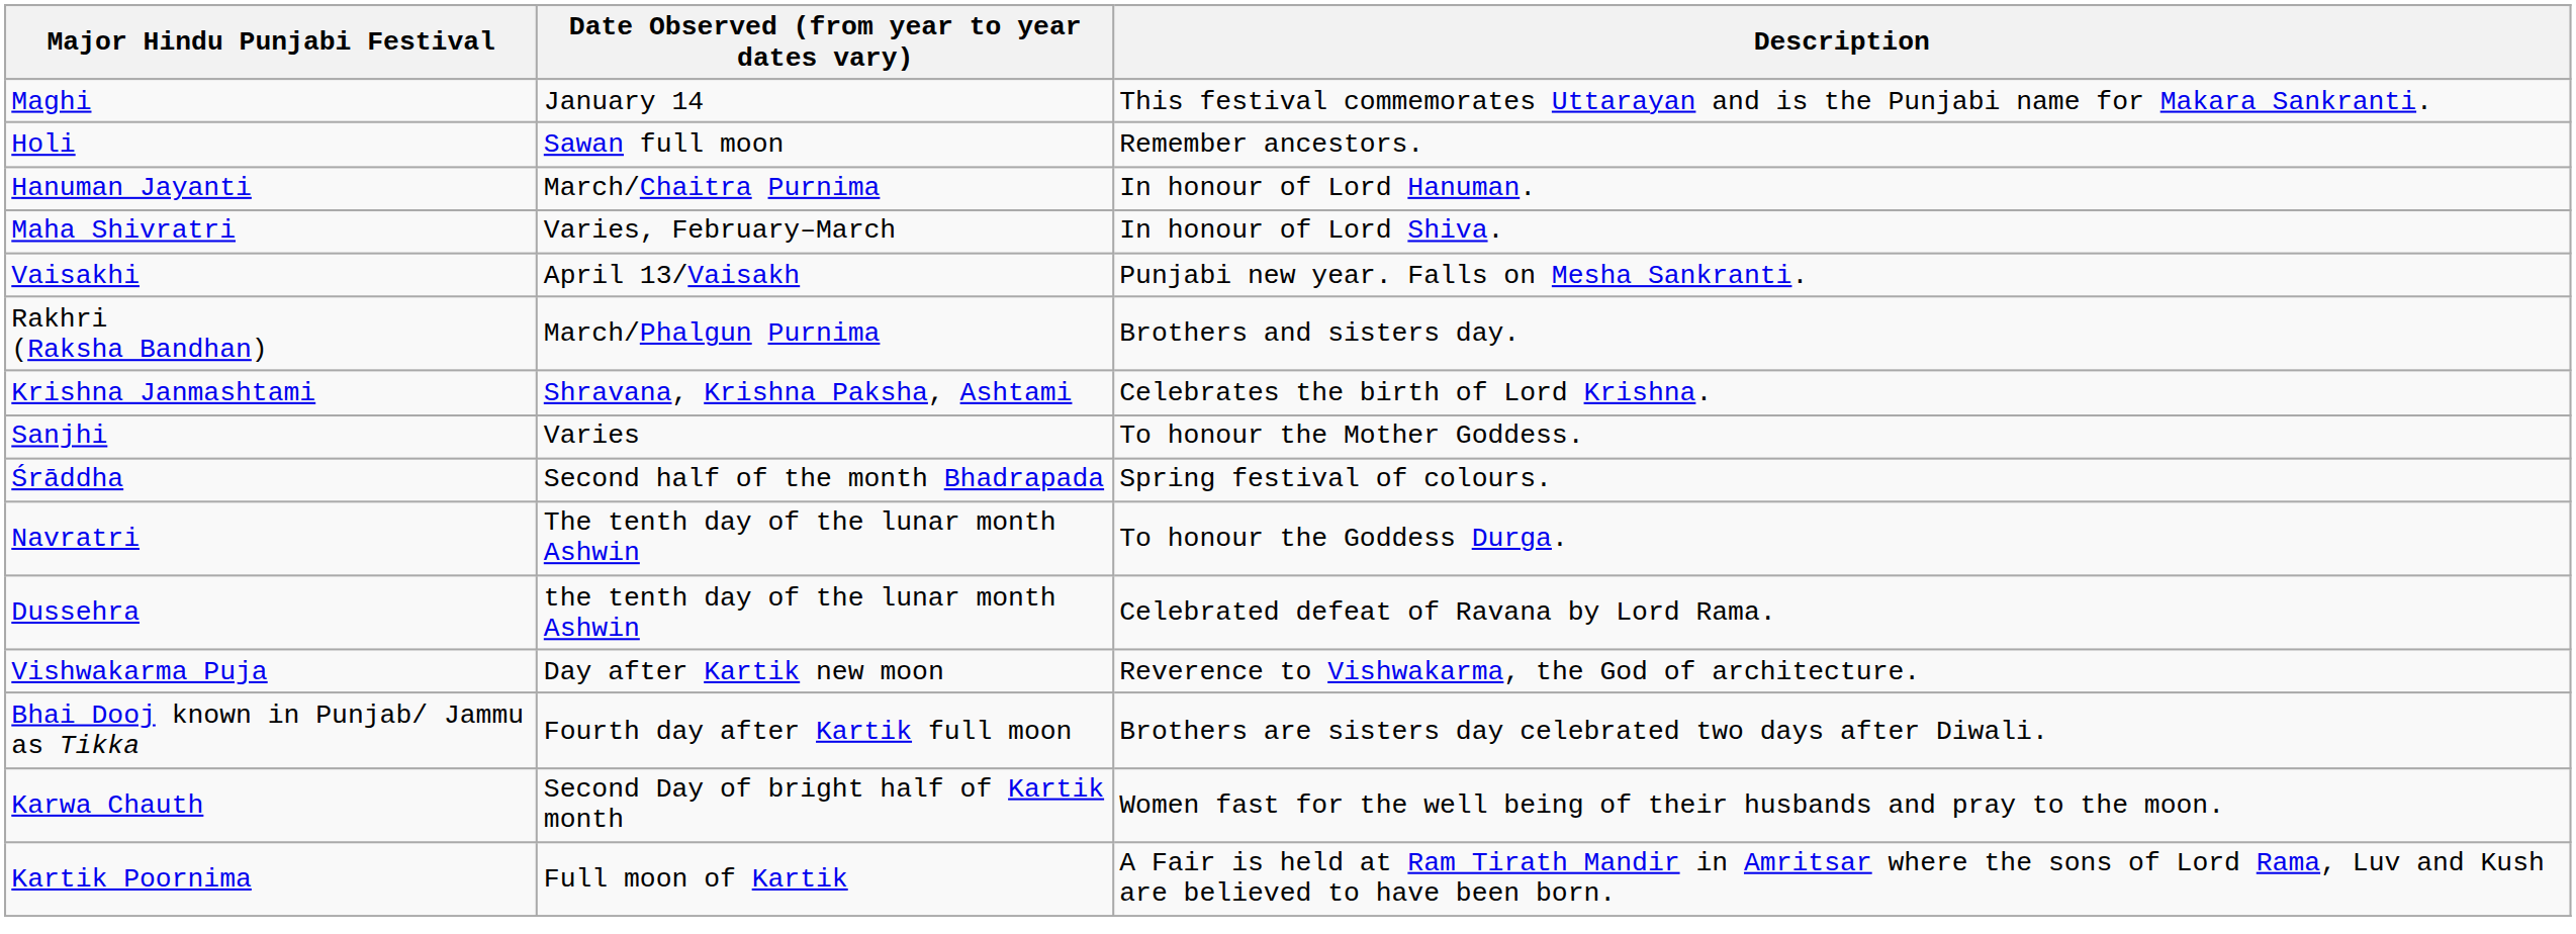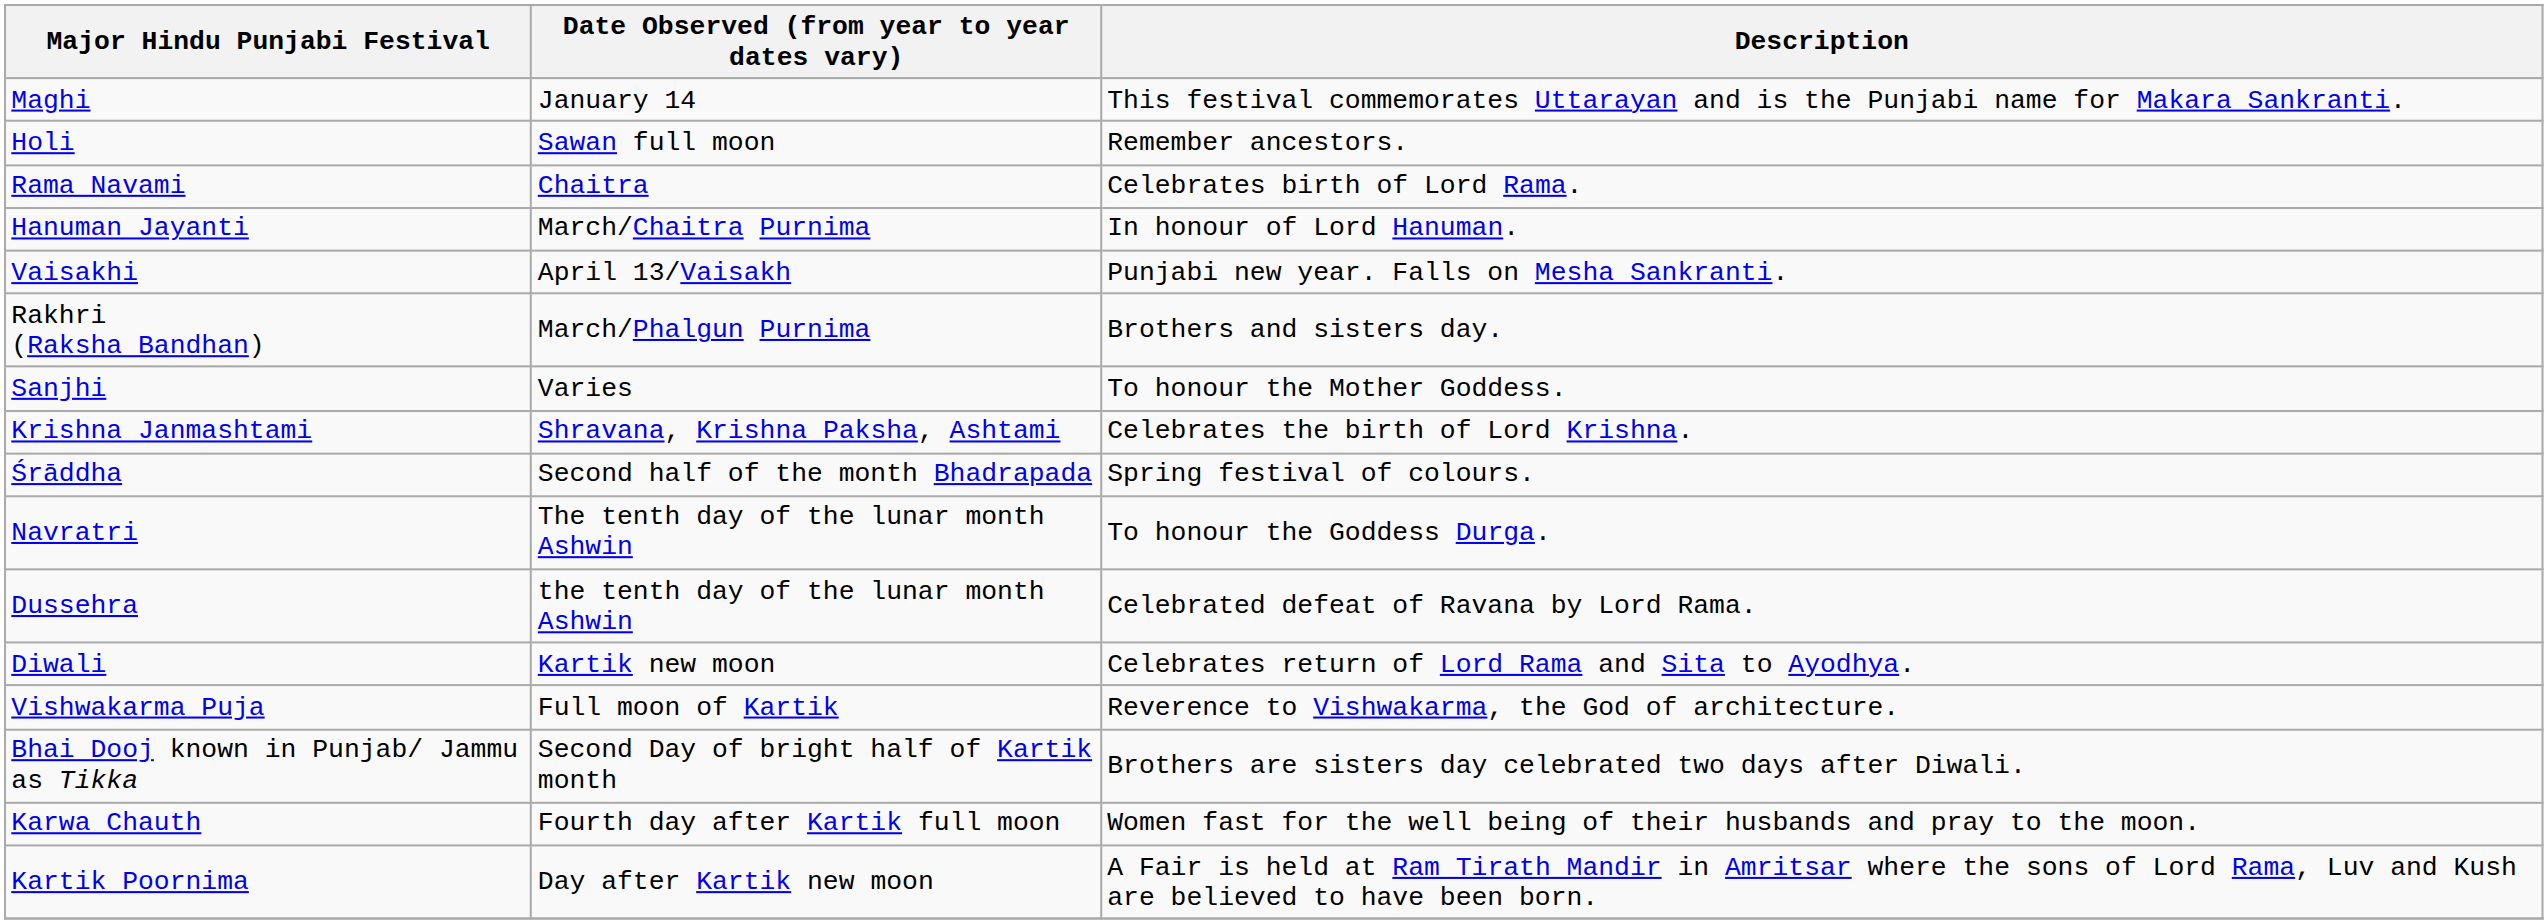 <table class="wikitable sortable plainlinks">
 <tr>
 <th>Major Hindu Punjabi Festival</th>
 <th>Date Observed (from year to year dates vary)</th>
 <th>Description</th>
 </tr>
 <tr ->
 <td><a href='#'>Maghi</a></td>
 <td>January 14</td>
 <td>This festival commemorates <a href='#'>Uttarayan</a> and is the Punjabi name for <a href='#'>Makara Sankranti</a>.</td>
 </tr>
 <tr ->
 <td><a href='#'>Holi</a></td>
 <td><a href='#'>Sawan</a> full moon</td>
 <td>Remember ancestors.</td>
 </tr>
 <tr ->
+<td><a href='#'>Rama Navami</a></td>
+<td><a href='#'>Chaitra</a></td>
+<td>Celebrates birth of Lord <a href='#'>Rama</a>.</td>
+</tr>
+<tr ->
 <td><a href='#'>Hanuman Jayanti</a></td>
 <td>March/<a href='#'>Chaitra</a> <a href='#'>Purnima</a></td>
 <td>In honour of Lord <a href='#'>Hanuman</a>.</td>
-</tr>
-<tr ->
-<td><a href='#'>Maha Shivratri</a></td>
-<td>Varies, February–March</td>
-<td>In honour of Lord <a href='#'>Shiva</a>.</td>
 </tr>
 <tr ->
 <td><a href='#'>Vaisakhi</a></td>
 <td>April 13/<a href='#'>Vaisakh</a></td>
 <td>Punjabi new year. Falls on <a href='#'>Mesha Sankranti</a>.</td>
 </tr>
 <tr ->
 <td>Rakhri<br>(<a href='#'>Raksha Bandhan</a>)</td>
 <td>March/<a href='#'>Phalgun</a> <a href='#'>Purnima</a></td>
 <td>Brothers and sisters day.</td>
 </tr>
 <tr ->
+<td><a href='#'>Sanjhi</a></td>
+<td>Varies</td>
+<td>To honour the Mother Goddess.</td>
+</tr>
+<tr ->
 <td><a href='#'>Krishna Janmashtami</a></td>
 <td><a href='#'>Shravana</a>, <a href='#'>Krishna Paksha</a>, <a href='#'>Ashtami</a></td>
 <td>Celebrates the birth of Lord <a href='#'>Krishna</a>.</td>
-</tr>
-<tr ->
-<td><a href='#'>Sanjhi</a></td>
-<td>Varies</td>
-<td>To honour the Mother Goddess.</td>
 </tr>
 <tr ->
 <td><a href='#'>Śrāddha</a></td>
 <td>Second half of the month <a href='#'>Bhadrapada</a></td>
 <td>Spring festival of colours.</td>
 </tr>
 <tr ->
 <td><a href='#'>Navratri</a></td>
 <td>The tenth day of the lunar month <a href='#'>Ashwin</a></td>
 <td>To honour the Goddess  <a href='#'>Durga</a>.</td>
 </tr>
 <tr ->
 <td><a href='#'>Dussehra</a></td>
 <td>the tenth day of the lunar month <a href='#'>Ashwin</a></td>
 <td>Celebrated defeat of Ravana by Lord Rama.</td>
 </tr>
 <tr ->
+<td><a href='#'>Diwali</a></td>
+<td><a href='#'>Kartik</a> new moon</td>
+<td>Celebrates return of <a href='#'>Lord Rama</a> and <a href='#'>Sita</a> to <a href='#'>Ayodhya</a>.</td>
+</tr>
+<tr ->
 <td><a href='#'>Vishwakarma Puja</a></td>
-<td>Day after <a href='#'>Kartik</a> new moon</td>
+<td>Full moon of <a href='#'>Kartik</a></td>
 <td>Reverence to <a href='#'>Vishwakarma</a>, the God of architecture.</td>
 </tr>
 <tr ->
 <td><a href='#'>Bhai Dooj</a> known in Punjab/ Jammu as <em>Tikka</em></td>
-<td>Fourth day after <a href='#'>Kartik</a> full moon</td>
+<td>Second Day of bright half of <a href='#'>Kartik</a> month</td>
 <td>Brothers are sisters day celebrated two days after Diwali.</td>
 </tr>
 <tr ->
 <td><a href='#'>Karwa Chauth</a></td>
-<td>Second Day of bright half of <a href='#'>Kartik</a> month</td>
+<td>Fourth day after <a href='#'>Kartik</a> full moon</td>
 <td>Women fast for the well being of their husbands and pray to the moon.</td>
 </tr>
 <tr ->
 <td><a href='#'>Kartik Poornima</a></td>
-<td>Full moon of <a href='#'>Kartik</a></td>
+<td>Day after <a href='#'>Kartik</a> new moon</td>
 <td>A Fair is held at <a href='#'>Ram Tirath Mandir</a> in <a href='#'>Amritsar</a> where the sons of Lord <a href='#'>Rama</a>, Luv and Kush are believed to have been born.</td>
 </tr>
 <tr ->
 </tr>
 </table>
